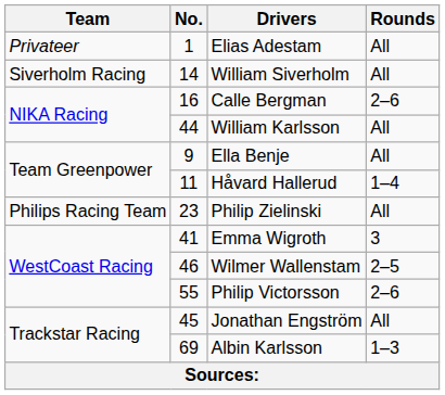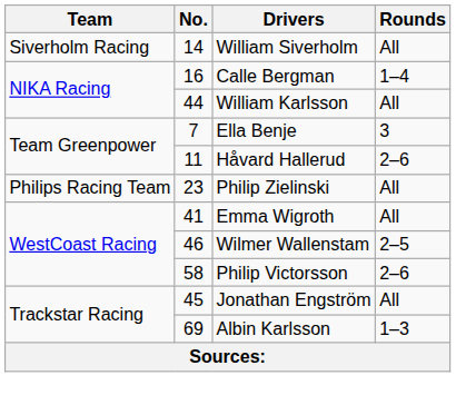 <table class="wikitable" style="font-size: 85%;">
 <tr>
 <th>Team</th>
 <th>No.</th>
 <th>Drivers</th>
 <th>Rounds</th>
-</tr>
-<tr>
-<td><em>Privateer</em></td>
-<td align=center>1</td>
-<td> Elias Adestam</td>
-<td>All</td>
 </tr>
 <tr>
 <td> Siverholm Racing</td>
 <td align=center>14</td>
 <td> William Siverholm</td>
 <td>All</td>
 </tr>
 <tr>
 <td rowspan=2> <a href='#'>NIKA Racing</a></td>
 <td align=center>16</td>
 <td> Calle Bergman</td>
-<td>2–6</td>
+<td>1–4</td>
 </tr>
 <tr>
 <td align=center>44</td>
 <td> William Karlsson</td>
 <td>All</td>
 </tr>
 <tr>
 <td rowspan=2> Team Greenpower</td>
-<td align=center>9</td>
+<td align=center>7</td>
 <td> Ella Benje</td>
-<td>All</td>
+<td>3</td>
 </tr>
 <tr>
 <td align=center>11</td>
 <td> Håvard Hallerud</td>
-<td>1–4</td>
+<td>2–6</td>
 </tr>
 <tr>
 <td> Philips Racing Team</td>
 <td align=center>23</td>
 <td> Philip Zielinski</td>
 <td>All</td>
 </tr>
 <tr>
 <td rowspan=3> <a href='#'>WestCoast Racing</a></td>
 <td align=center>41</td>
 <td> Emma Wigroth</td>
-<td>3</td>
+<td>All</td>
 </tr>
 <tr>
 <td align=center>46</td>
 <td> Wilmer Wallenstam</td>
 <td>2–5</td>
 </tr>
 <tr>
-<td align=center>55</td>
+<td align=center>58</td>
 <td> Philip Victorsson</td>
 <td>2–6</td>
 </tr>
 <tr>
 <td rowspan="2"> Trackstar Racing</td>
 <td align=center>45</td>
 <td> Jonathan Engström</td>
 <td>All</td>
 </tr>
 <tr>
 <td align="center">69</td>
 <td> Albin Karlsson</td>
 <td>1–3</td>
 </tr>
 <tr>
 <th colspan=4>Sources:</th>
 </tr>
 </table>
